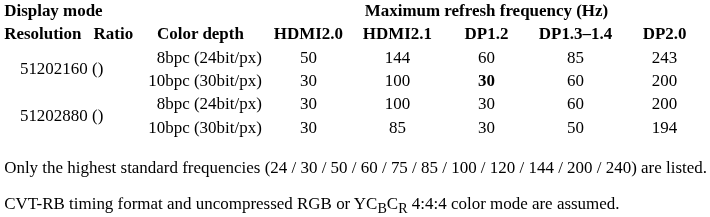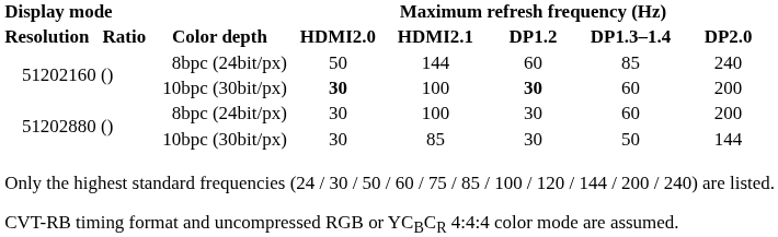 <table>
 <tr>
 <th align="left" colspan="3">Display mode</th>
 <th colspan="5">Maximum refresh frequency (Hz)</th>
 </tr>
 <tr>
 <th align="left">Resolution</th>
 <th>Ratio</th>
 <th>Color depth</th>
 <th style="width: 60pt;">HDMI2.0</th>
 <th style="width: 60pt;">HDMI2.1</th>
 <th style="width: 60pt;">DP1.2</th>
 <th style="width: 60pt;">DP1.3–1.4</th>
 <th style="width: 60pt;">DP2.0</th>
 </tr>
 <tr>
 <td align="right" rowspan="2">51202160</td>
 <td rowspan="2">()</td>
 <td align="right">8bpc (24bit/px)</td>
 <td align="center">50</td>
 <td align="center">144</td>
 <td align="center">60</td>
 <td align="center">85</td>
-<td align="center">243</td>
+<td align="center">240</td>
 </tr>
 <tr>
 <td align="right">10bpc (30bit/px)</td>
-<td align="center">30</td>
+<td align="center"><strong>30</strong></td>
 <td align="center">100</td>
 <td align="center"><strong>30</strong></td>
 <td align="center">60</td>
 <td align="center">200</td>
 </tr>
 <tr>
 <td align="right" rowspan="2">51202880</td>
 <td rowspan="2">()</td>
 <td align="right">8bpc (24bit/px)</td>
 <td align="center">30</td>
 <td align="center">100</td>
 <td align="center">30</td>
 <td align="center">60</td>
 <td align="center">200</td>
 </tr>
 <tr>
 <td align="right">10bpc (30bit/px)</td>
 <td align="center">30</td>
 <td align="center">85</td>
 <td align="center">30</td>
 <td align="center">50</td>
-<td align="center">194</td>
+<td align="center">144</td>
 </tr>
 <tr>
 <td colspan="8"><p>Only the highest standard frequencies (24 / 30 / 50 / 60 / 75 / 85 / 100 / 120 / 144 / 200 / 240) are listed.</p><p>CVT-RB timing format and uncompressed RGB or YC<sub>B</sub>C<sub>R</sub> 4:4:4 color mode are assumed.</p></td>
 </tr>
 </table>
